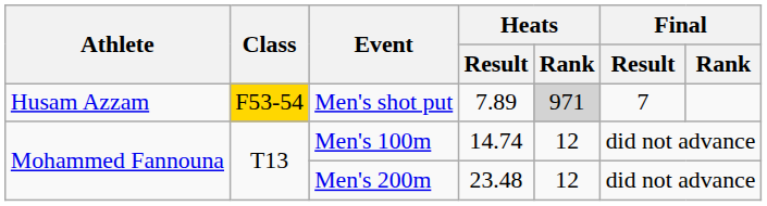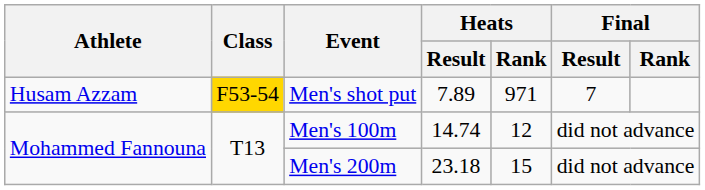 <table class=wikitable style="font-size:90%">
 <tr>
 <th rowspan="2">Athlete</th>
 <th rowspan="2">Class</th>
 <th rowspan="2">Event</th>
 <th colspan="2">Heats</th>
 <th colspan="3">Final</th>
 </tr>
 <tr>
 <th>Result</th>
 <th>Rank</th>
 <th>Result</th>
 <th>Rank</th>
 </tr>
 <tr>
 <td><a href='#'>Husam Azzam</a></td>
 <td style="background: gold; text-align:center;">F53-54</td>
 <td><a href='#'>Men's shot put</a></td>
 <td style="text-align:center;">7.89</td>
-<td style="background: lightgrey; text-align:center;">971</td>
+<td style="text-align:center;">971</td>
 <td style="text-align:center;">7</td>
 </tr>
 <tr>
 <td rowspan="2"><a href='#'>Mohammed Fannouna</a></td>
 <td rowspan="2" style="text-align:center;">T13</td>
 <td><a href='#'>Men's 100m</a></td>
 <td style="text-align:center;">14.74</td>
 <td style="text-align:center;">12</td>
 <td style="text-align:center;" colspan="2">did not advance</td>
 </tr>
 <tr>
 <td><a href='#'>Men's 200m</a></td>
-<td style="text-align:center;">23.48</td>
-<td style="text-align:center;">12</td>
+<td style="text-align:center;">23.18</td>
+<td style="text-align:center;">15</td>
 <td style="text-align:center;" colspan="2">did not advance</td>
 </tr>
 </table>
